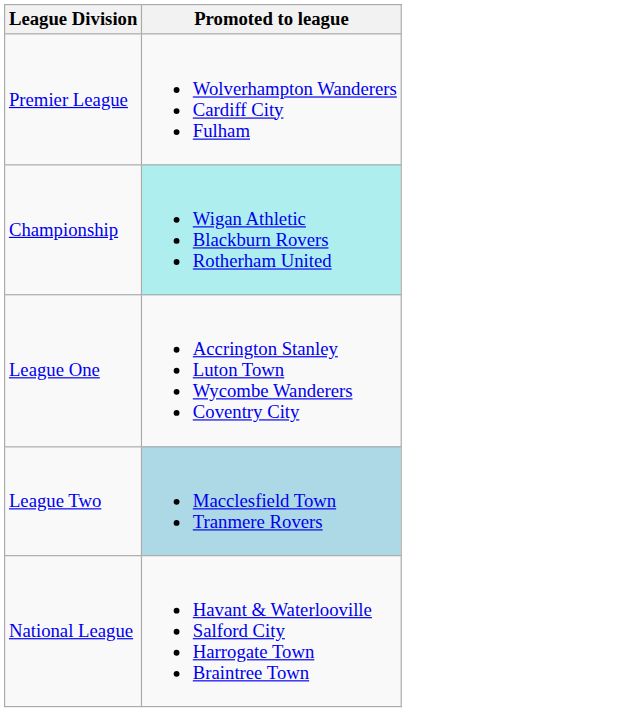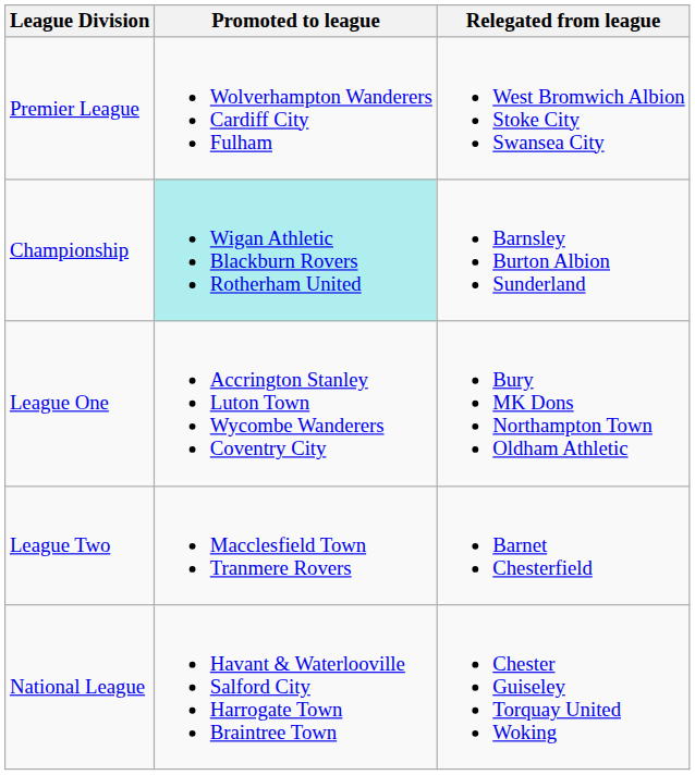 <table class="wikitable">
 <tr>
 <th>League Division</th>
 <th>Promoted to league </th>
+<th>Relegated from league </th>
 </tr>
 <tr>
 <td><a href='#'>Premier League</a></td>
 <td><br><ul><li><a href='#'>Wolverhampton Wanderers</a> </li><li><a href='#'>Cardiff City</a> </li><li><a href='#'>Fulham</a> </li></ul></td>
+<td><br><ul><li><a href='#'>West Bromwich Albion</a> </li><li><a href='#'>Stoke City</a> </li><li><a href='#'>Swansea City</a> </li></ul></td>
 </tr>
 <tr>
 <td><a href='#'>Championship</a></td>
 <td style="background: paleturquoise;"><br><ul><li><a href='#'>Wigan Athletic</a> </li><li><a href='#'>Blackburn Rovers</a> </li><li><a href='#'>Rotherham United</a> </li></ul></td>
+<td><br><ul><li><a href='#'>Barnsley</a> </li><li><a href='#'>Burton Albion</a> </li><li><a href='#'>Sunderland</a> </li></ul></td>
 </tr>
 <tr>
 <td><a href='#'>League One</a></td>
 <td><br><ul><li><a href='#'>Accrington Stanley</a> </li><li><a href='#'>Luton Town</a> </li><li><a href='#'>Wycombe Wanderers</a> </li><li><a href='#'>Coventry City</a> </li></ul></td>
+<td><br><ul><li><a href='#'>Bury</a> </li><li><a href='#'>MK Dons</a> </li><li><a href='#'>Northampton Town</a> </li><li><a href='#'>Oldham Athletic</a> </li></ul></td>
 </tr>
 <tr>
 <td><a href='#'>League Two</a></td>
-<td style="background: lightblue;"><br><ul><li><a href='#'>Macclesfield Town</a> </li><li><a href='#'>Tranmere Rovers</a> </li></ul></td>
+<td><br><ul><li><a href='#'>Macclesfield Town</a> </li><li><a href='#'>Tranmere Rovers</a> </li></ul></td>
+<td><br><ul><li><a href='#'>Barnet</a> </li><li><a href='#'>Chesterfield</a> </li></ul></td>
 </tr>
 <tr>
 <td><a href='#'>National League</a></td>
 <td><br><ul><li><a href='#'>Havant & Waterlooville</a> </li><li><a href='#'>Salford City</a> </li><li><a href='#'>Harrogate Town</a> </li><li><a href='#'>Braintree Town</a> </li></ul></td>
+<td><br><ul><li><a href='#'>Chester</a> </li><li><a href='#'>Guiseley</a> </li><li><a href='#'>Torquay United</a> </li><li><a href='#'>Woking</a> </li></ul></td>
 </tr>
 </table>
